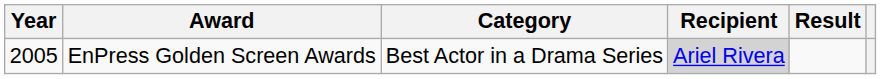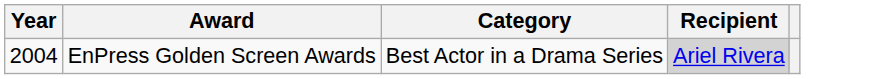 <table class="wikitable">
 <tr>
 <th>Year</th>
 <th>Award</th>
 <th>Category</th>
 <th>Recipient</th>
-<th>Result</th>
 <th></th>
 </tr>
 <tr>
-<td>2005</td>
+<td>2004</td>
 <td>EnPress Golden Screen Awards</td>
 <td>Best Actor in a Drama Series</td>
 <td style="background: lightgrey;"><a href='#'>Ariel Rivera</a></td>
-<td></td>
 <th></th>
 </tr>
 </table>
